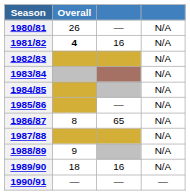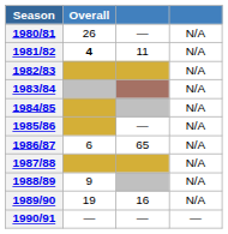 <table class="wikitable" style="font-size:86%; text-align:center; border:grey solid 1px; border-collapse:collapse; background:#ffffff;">
 <tr>
 <th style="background-color:#369; color:white; width:60px;"> Season </th>
 <th style="background-color:#4180be; color:white; width:55px;">Overall</th>
 <th style="background-color:#4180be; color:white; width:55px;"></th>
 <th style="background-color:#4180be; color:white; width:55px;"></th>
 </tr>
 <tr>
 <th scope=row align=center><a href='#'>1980/81</a></th>
 <td align=center>26</td>
 <td align=center>—</td>
 <td align=center>N/A</td>
 </tr>
 <tr>
 <th scope=row align=center><a href='#'>1981/82</a></th>
 <td align=center><strong>4</strong></td>
-<td align=center>16</td>
+<td align=center>11</td>
 <td align=center>N/A</td>
 </tr>
 <tr>
 <th scope=row align=center><a href='#'>1982/83</a></th>
 <td align=center bgcolor=#D4AF37></td>
 <td align=center bgcolor=#D4AF37></td>
 <td align=center>N/A</td>
 </tr>
 <tr>
 <th scope=row align=center><a href='#'>1983/84</a></th>
 <td align=center bgcolor=silver></td>
 <td align=center bgcolor=#A57164></td>
 <td align=center>N/A</td>
 </tr>
 <tr>
 <th scope=row align=center><a href='#'>1984/85</a></th>
 <td align=center bgcolor=#D4AF37></td>
 <td align=center bgcolor=silver></td>
 <td align=center>N/A</td>
 </tr>
 <tr>
 <th scope=row align=center><a href='#'>1985/86</a></th>
 <td align=center bgcolor=#D4AF37></td>
 <td align=center>—</td>
 <td align=center>N/A</td>
 </tr>
 <tr>
 <th scope=row align=center><a href='#'>1986/87</a></th>
-<td align=center>8</td>
+<td align=center>6</td>
 <td align=center>65</td>
 <td align=center>N/A</td>
 </tr>
 <tr>
 <th scope=row align=center><a href='#'>1987/88</a></th>
 <td align=center bgcolor=#D4AF37></td>
 <td align=center bgcolor=#D4AF37></td>
 <td align=center>N/A</td>
 </tr>
 <tr>
 <th scope=row align=center><a href='#'>1988/89</a></th>
 <td align=center>9</td>
 <td align=center bgcolor=silver></td>
 <td align=center>N/A</td>
 </tr>
 <tr>
 <th scope=row align=center><a href='#'>1989/90</a></th>
-<td align=center>18</td>
+<td align=center>19</td>
 <td align=center>16</td>
 <td align=center>N/A</td>
 </tr>
 <tr>
 <th scope=row align=center><a href='#'>1990/91</a></th>
 <td align=center>—</td>
 <td align=center>—</td>
 <td align=center>—</td>
 </tr>
 </table>
